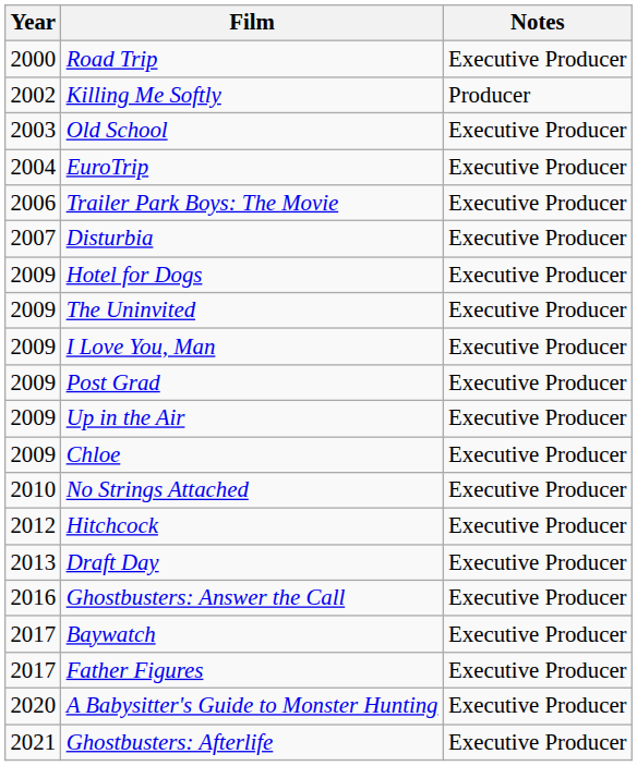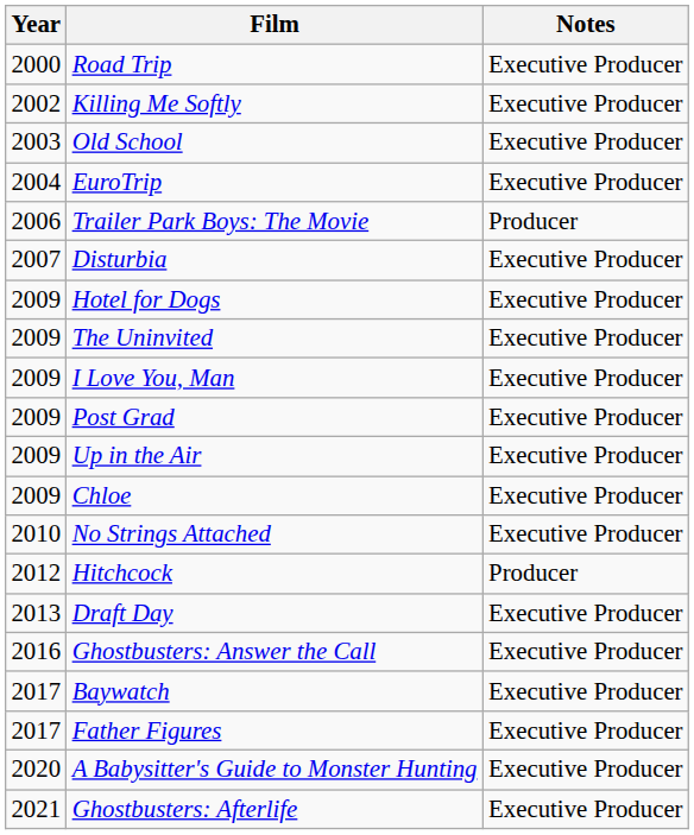 <table class="wikitable sortable">
 <tr>
 <th>Year</th>
 <th>Film</th>
 <th>Notes</th>
 </tr>
 <tr>
 <td>2000</td>
 <td><em><a href='#'>Road Trip</a></em></td>
 <td>Executive Producer</td>
 </tr>
 <tr>
 <td>2002</td>
 <td><em><a href='#'>Killing Me Softly</a></em></td>
-<td>Producer</td>
+<td>Executive Producer</td>
 </tr>
 <tr>
 <td>2003</td>
 <td><em><a href='#'>Old School</a></em></td>
 <td>Executive Producer</td>
 </tr>
 <tr>
 <td>2004</td>
 <td><em><a href='#'>EuroTrip</a></em></td>
 <td>Executive Producer</td>
 </tr>
 <tr>
 <td>2006</td>
 <td><em><a href='#'>Trailer Park Boys: The Movie</a></em></td>
-<td>Executive Producer</td>
+<td>Producer</td>
 </tr>
 <tr>
 <td>2007</td>
 <td><em><a href='#'>Disturbia</a></em></td>
 <td>Executive Producer</td>
 </tr>
 <tr>
 <td>2009</td>
 <td><em><a href='#'>Hotel for Dogs</a></em></td>
 <td>Executive Producer</td>
 </tr>
 <tr>
 <td>2009</td>
 <td><em><a href='#'>The Uninvited</a></em></td>
 <td>Executive Producer</td>
 </tr>
 <tr>
 <td>2009</td>
 <td><em><a href='#'>I Love You, Man</a></em></td>
 <td>Executive Producer</td>
 </tr>
 <tr>
 <td>2009</td>
 <td><em><a href='#'>Post Grad</a></em></td>
 <td>Executive Producer</td>
 </tr>
 <tr>
 <td>2009</td>
 <td><em><a href='#'>Up in the Air</a></em></td>
 <td>Executive Producer</td>
 </tr>
 <tr>
 <td>2009</td>
 <td><em><a href='#'>Chloe</a></em></td>
 <td>Executive Producer</td>
 </tr>
 <tr>
 <td>2010</td>
 <td><em><a href='#'>No Strings Attached</a></em></td>
 <td>Executive Producer</td>
 </tr>
 <tr>
 <td>2012</td>
 <td><em><a href='#'>Hitchcock</a></em></td>
-<td>Executive Producer</td>
+<td>Producer</td>
 </tr>
 <tr>
 <td>2013</td>
 <td><em><a href='#'>Draft Day</a></em></td>
 <td>Executive Producer</td>
 </tr>
 <tr>
 <td>2016</td>
 <td><em><a href='#'>Ghostbusters: Answer the Call</a></em></td>
 <td>Executive Producer</td>
 </tr>
 <tr>
 <td>2017</td>
 <td><em><a href='#'>Baywatch</a></em></td>
 <td>Executive Producer</td>
 </tr>
 <tr>
 <td>2017</td>
 <td><em><a href='#'>Father Figures</a></em></td>
 <td>Executive Producer</td>
 </tr>
 <tr>
 <td>2020</td>
 <td><em><a href='#'>A Babysitter's Guide to Monster Hunting</a></em></td>
 <td>Executive Producer</td>
 </tr>
 <tr>
 <td>2021</td>
 <td><em><a href='#'>Ghostbusters: Afterlife</a></em></td>
 <td>Executive Producer</td>
 </tr>
 </table>
